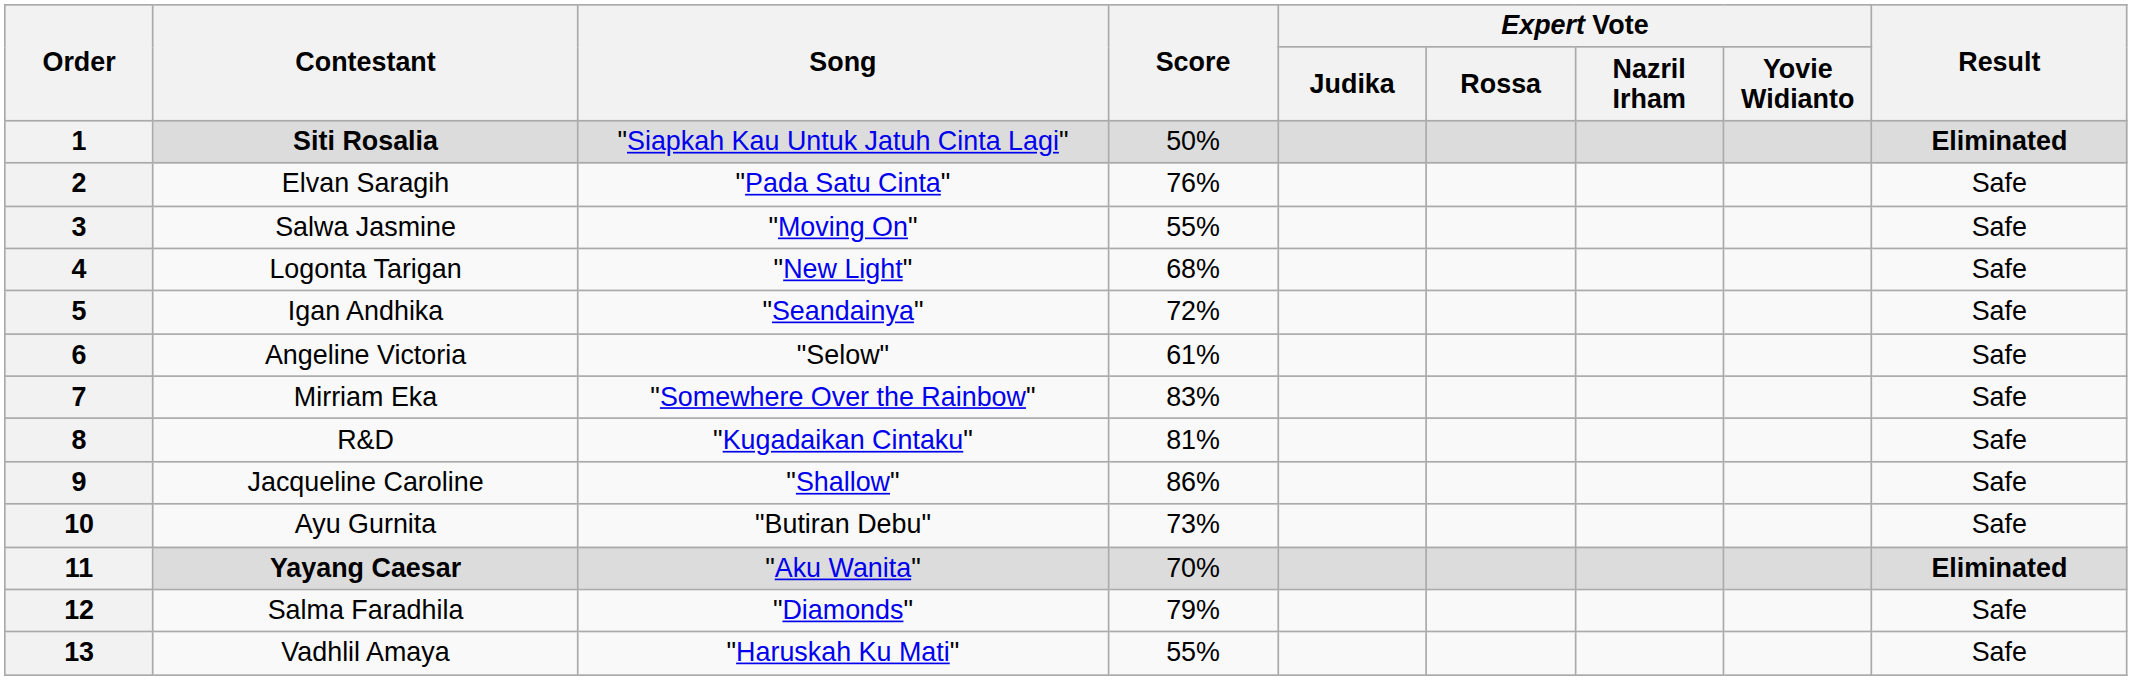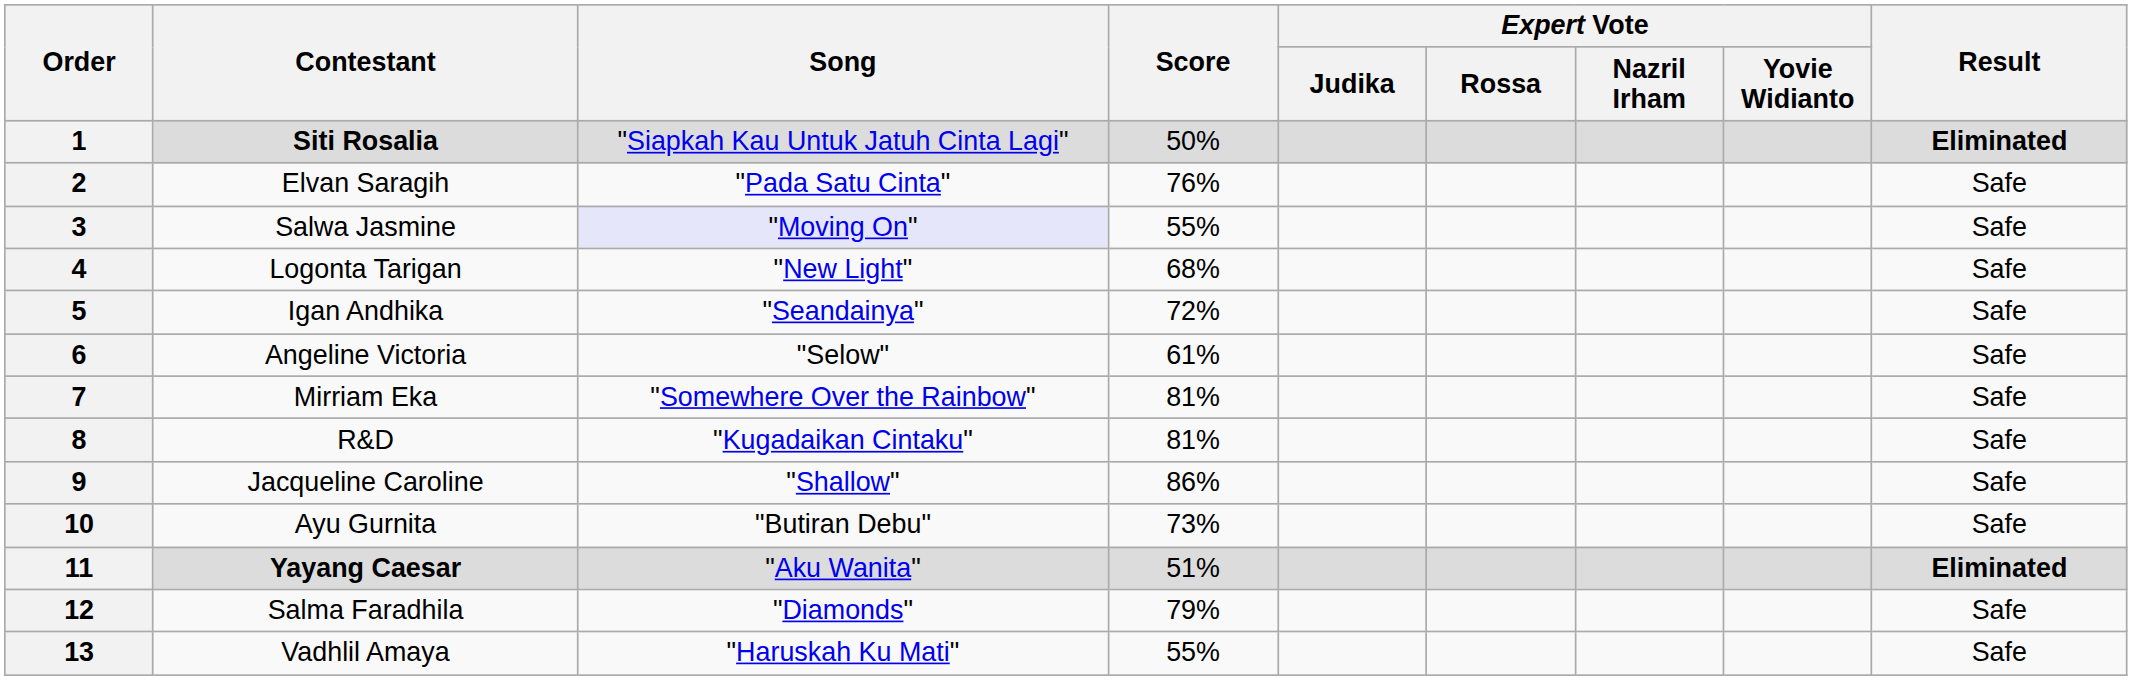 <table class="wikitable" style="text-align:center; width:100%;">
 <tr>
 <th scope="col" rowspan="2" style="width:07%;">Order</th>
 <th scope="col" rowspan="2" style="width:20%;">Contestant</th>
 <th scope="col" rowspan="2" style="width:25%;">Song</th>
 <th rowspan="2" style="width:08%">Score</th>
 <th scope="col" colspan="4" style="width:28%;"><em>Expert</em> Vote</th>
 <th rowspan="2" style="width:12%">Result</th>
 </tr>
 <tr>
 <th style="width:07%;">Judika</th>
 <th style="width:07%;">Rossa</th>
 <th style="width:07%;">Nazril Irham</th>
 <th style="width:07%;">Yovie Widianto</th>
 </tr>
 <tr style="background:#DCDCDC;">
 <th>1</th>
 <td><strong>Siti Rosalia</strong></td>
 <td>"<a href='#'>Siapkah Kau Untuk Jatuh Cinta Lagi</a>"</td>
 <td>50%</td>
 <td></td>
 <td></td>
 <td></td>
 <td></td>
 <td><strong>Eliminated</strong></td>
 </tr>
 <tr>
 <th>2</th>
 <td>Elvan Saragih</td>
 <td>"<a href='#'>Pada Satu Cinta</a>"</td>
 <td>76%</td>
 <td></td>
 <td></td>
 <td></td>
 <td></td>
 <td>Safe</td>
 </tr>
 <tr>
 <th>3</th>
 <td>Salwa Jasmine</td>
-<td>"<a href='#'>Moving On</a>"</td>
+<td style="background: lavender;">"<a href='#'>Moving On</a>"</td>
 <td>55%</td>
 <td></td>
 <td></td>
 <td></td>
 <td></td>
 <td>Safe</td>
 </tr>
 <tr>
 <th>4</th>
 <td>Logonta Tarigan</td>
 <td>"<a href='#'>New Light</a>"</td>
 <td>68%</td>
 <td></td>
 <td></td>
 <td></td>
 <td></td>
 <td>Safe</td>
 </tr>
 <tr>
 <th>5</th>
 <td>Igan Andhika</td>
 <td>"<a href='#'>Seandainya</a>"</td>
 <td>72%</td>
 <td></td>
 <td></td>
 <td></td>
 <td></td>
 <td>Safe</td>
 </tr>
 <tr>
 <th>6</th>
 <td>Angeline Victoria</td>
 <td>"Selow"</td>
 <td>61%</td>
 <td></td>
 <td></td>
 <td></td>
 <td></td>
 <td>Safe</td>
 </tr>
 <tr>
 <th>7</th>
 <td>Mirriam Eka</td>
 <td>"<a href='#'>Somewhere Over the Rainbow</a>"</td>
-<td>83%</td>
+<td>81%</td>
 <td></td>
 <td></td>
 <td></td>
 <td></td>
 <td>Safe</td>
 </tr>
 <tr>
 <th>8</th>
 <td>R&D</td>
 <td>"<a href='#'>Kugadaikan Cintaku</a>"</td>
 <td>81%</td>
 <td></td>
 <td></td>
 <td></td>
 <td></td>
 <td>Safe</td>
 </tr>
 <tr>
 <th>9</th>
 <td>Jacqueline Caroline</td>
 <td>"<a href='#'>Shallow</a>"</td>
 <td>86%</td>
 <td></td>
 <td></td>
 <td></td>
 <td></td>
 <td>Safe</td>
 </tr>
 <tr>
 <th>10</th>
 <td>Ayu Gurnita</td>
 <td>"Butiran Debu"</td>
 <td>73%</td>
 <td></td>
 <td></td>
 <td></td>
 <td></td>
 <td>Safe</td>
 </tr>
 <tr style="background:#DCDCDC;">
 <th>11</th>
 <td><strong>Yayang Caesar</strong></td>
 <td>"<a href='#'>Aku Wanita</a>"</td>
-<td>70%</td>
+<td>51%</td>
 <td></td>
 <td></td>
 <td></td>
 <td></td>
 <td><strong>Eliminated</strong></td>
 </tr>
 <tr>
 <th>12</th>
 <td>Salma Faradhila</td>
 <td>"<a href='#'>Diamonds</a>"</td>
 <td>79%</td>
 <td></td>
 <td></td>
 <td></td>
 <td></td>
 <td>Safe</td>
 </tr>
 <tr>
 <th>13</th>
 <td>Vadhlil Amaya</td>
 <td>"<a href='#'>Haruskah Ku Mati</a>"</td>
 <td>55%</td>
 <td></td>
 <td></td>
 <td></td>
 <td></td>
 <td>Safe</td>
 </tr>
 </table>
